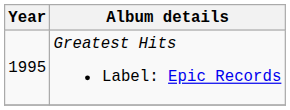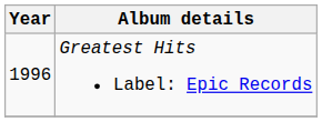 <table class="wikitable" style="text-align:center;">
 <tr>
 <th>Year</th>
 <th>Album details</th>
 </tr>
 <tr>
-<td>1995</td>
+<td>1996</td>
 <td align="left"><em>Greatest Hits</em><br><ul><li>Label: <a href='#'>Epic Records</a></li></ul></td>
 </tr>
 <tr>
 </tr>
 </table>
